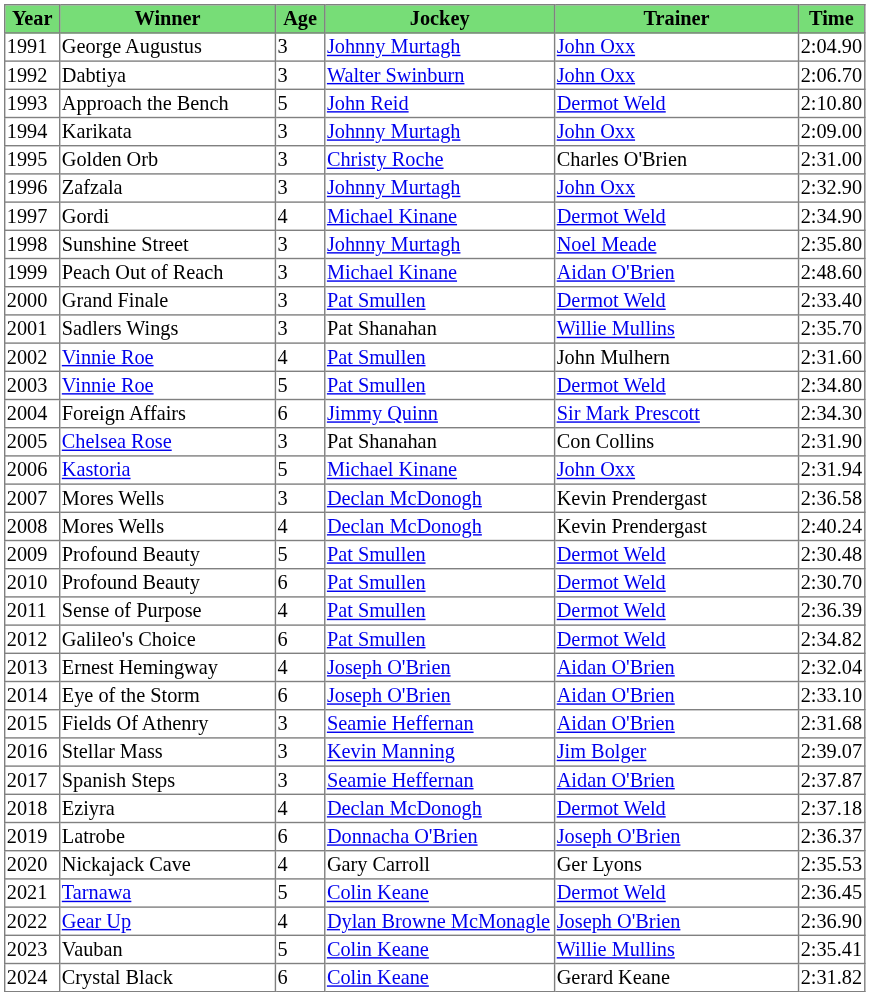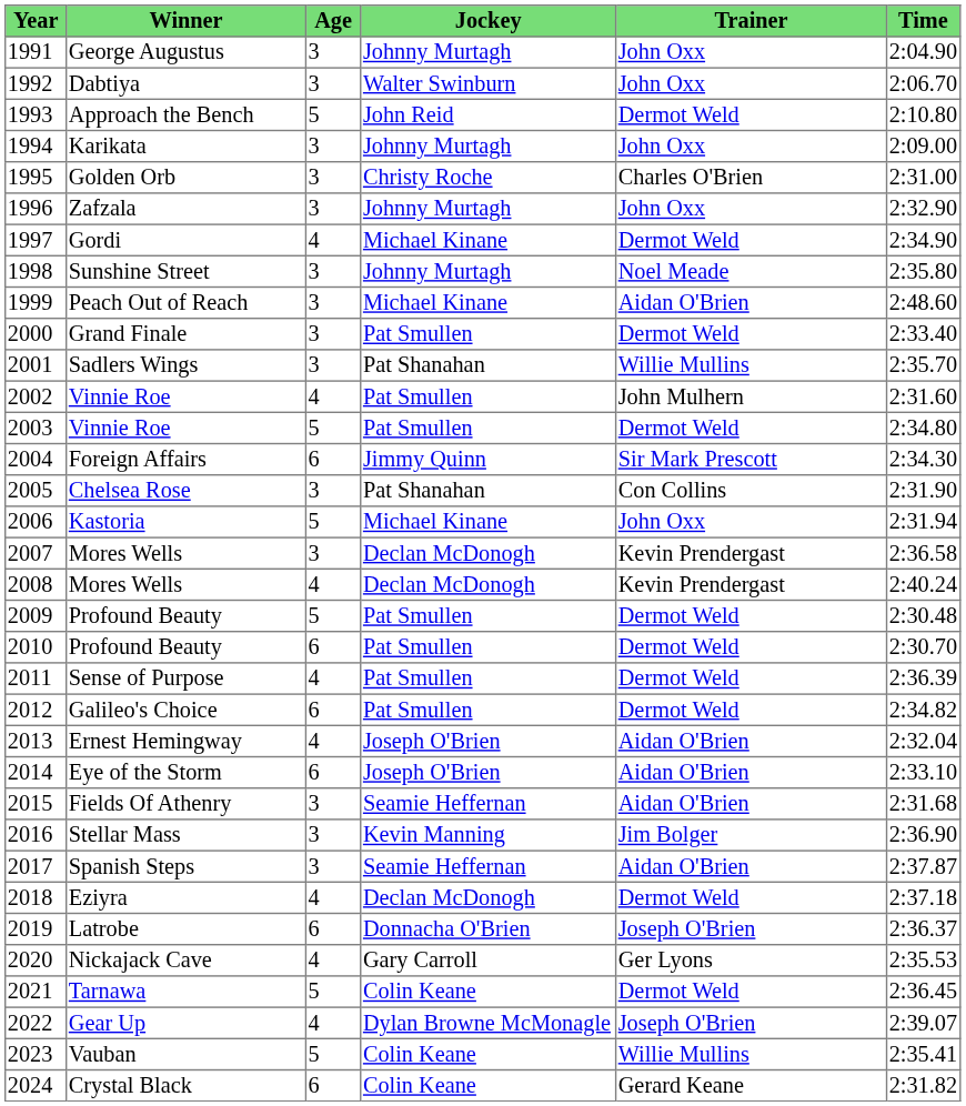 <table class = "sortable" | border="1" style="border-collapse: collapse; font-size:90%">
 <tr bgcolor="#77dd77" align="center">
 <th width="36px"><strong>Year</strong><br></th>
 <th width="150px"><strong>Winner</strong><br></th>
 <th width="32px"><strong>Age</strong><br></th>
 <th width="160px"><strong>Jockey</strong><br></th>
 <th width="170px"><strong>Trainer</strong><br></th>
 <th><strong>Time</strong><br></th>
 </tr>
 <tr>
 <td>1991</td>
 <td>George Augustus</td>
 <td>3</td>
 <td><a href='#'>Johnny Murtagh</a></td>
 <td><a href='#'>John Oxx</a></td>
 <td>2:04.90</td>
 </tr>
 <tr>
 <td>1992</td>
 <td>Dabtiya</td>
 <td>3</td>
 <td><a href='#'>Walter Swinburn</a></td>
 <td><a href='#'>John Oxx</a></td>
 <td>2:06.70</td>
 </tr>
 <tr>
 <td>1993</td>
 <td>Approach the Bench</td>
 <td>5</td>
 <td><a href='#'>John Reid</a></td>
 <td><a href='#'>Dermot Weld</a></td>
 <td>2:10.80</td>
 </tr>
 <tr>
 <td>1994</td>
 <td>Karikata</td>
 <td>3</td>
 <td><a href='#'>Johnny Murtagh</a></td>
 <td><a href='#'>John Oxx</a></td>
 <td>2:09.00</td>
 </tr>
 <tr>
 <td>1995</td>
 <td>Golden Orb</td>
 <td>3</td>
 <td><a href='#'>Christy Roche</a></td>
 <td>Charles O'Brien</td>
 <td>2:31.00</td>
 </tr>
 <tr>
 <td>1996</td>
 <td>Zafzala</td>
 <td>3</td>
 <td><a href='#'>Johnny Murtagh</a></td>
 <td><a href='#'>John Oxx</a></td>
 <td>2:32.90</td>
 </tr>
 <tr>
 <td>1997</td>
 <td>Gordi</td>
 <td>4</td>
 <td><a href='#'>Michael Kinane</a></td>
 <td><a href='#'>Dermot Weld</a></td>
 <td>2:34.90</td>
 </tr>
 <tr>
 <td>1998</td>
 <td>Sunshine Street</td>
 <td>3</td>
 <td><a href='#'>Johnny Murtagh</a></td>
 <td><a href='#'>Noel Meade</a></td>
 <td>2:35.80</td>
 </tr>
 <tr>
 <td>1999</td>
 <td>Peach Out of Reach</td>
 <td>3</td>
 <td><a href='#'>Michael Kinane</a></td>
 <td><a href='#'>Aidan O'Brien</a></td>
 <td>2:48.60</td>
 </tr>
 <tr>
 <td>2000</td>
 <td>Grand Finale</td>
 <td>3</td>
 <td><a href='#'>Pat Smullen</a></td>
 <td><a href='#'>Dermot Weld</a></td>
 <td>2:33.40</td>
 </tr>
 <tr>
 <td>2001</td>
 <td>Sadlers Wings</td>
 <td>3</td>
 <td>Pat Shanahan</td>
 <td><a href='#'>Willie Mullins</a></td>
 <td>2:35.70</td>
 </tr>
 <tr>
 <td>2002</td>
 <td><a href='#'>Vinnie Roe</a></td>
 <td>4</td>
 <td><a href='#'>Pat Smullen</a></td>
 <td>John Mulhern</td>
 <td>2:31.60</td>
 </tr>
 <tr>
 <td>2003</td>
 <td><a href='#'>Vinnie Roe</a></td>
 <td>5</td>
 <td><a href='#'>Pat Smullen</a></td>
 <td><a href='#'>Dermot Weld</a></td>
 <td>2:34.80</td>
 </tr>
 <tr>
 <td>2004</td>
 <td>Foreign Affairs</td>
 <td>6</td>
 <td><a href='#'>Jimmy Quinn</a></td>
 <td><a href='#'>Sir Mark Prescott</a></td>
 <td>2:34.30</td>
 </tr>
 <tr>
 <td>2005</td>
 <td><a href='#'>Chelsea Rose</a></td>
 <td>3</td>
 <td>Pat Shanahan</td>
 <td>Con Collins</td>
 <td>2:31.90</td>
 </tr>
 <tr>
 <td>2006</td>
 <td><a href='#'>Kastoria</a></td>
 <td>5</td>
 <td><a href='#'>Michael Kinane</a></td>
 <td><a href='#'>John Oxx</a></td>
 <td>2:31.94</td>
 </tr>
 <tr>
 <td>2007</td>
 <td>Mores Wells</td>
 <td>3</td>
 <td><a href='#'>Declan McDonogh</a></td>
 <td>Kevin Prendergast</td>
 <td>2:36.58</td>
 </tr>
 <tr>
 <td>2008</td>
 <td>Mores Wells</td>
 <td>4</td>
 <td><a href='#'>Declan McDonogh</a></td>
 <td>Kevin Prendergast</td>
 <td>2:40.24</td>
 </tr>
 <tr>
 <td>2009</td>
 <td>Profound Beauty</td>
 <td>5</td>
 <td><a href='#'>Pat Smullen</a></td>
 <td><a href='#'>Dermot Weld</a></td>
 <td>2:30.48</td>
 </tr>
 <tr>
 <td>2010</td>
 <td>Profound Beauty</td>
 <td>6</td>
 <td><a href='#'>Pat Smullen</a></td>
 <td><a href='#'>Dermot Weld</a></td>
 <td>2:30.70</td>
 </tr>
 <tr>
 <td>2011</td>
 <td>Sense of Purpose</td>
 <td>4</td>
 <td><a href='#'>Pat Smullen</a></td>
 <td><a href='#'>Dermot Weld</a></td>
 <td>2:36.39</td>
 </tr>
 <tr>
 <td>2012</td>
 <td>Galileo's Choice</td>
 <td>6</td>
 <td><a href='#'>Pat Smullen</a></td>
 <td><a href='#'>Dermot Weld</a></td>
 <td>2:34.82</td>
 </tr>
 <tr>
 <td>2013</td>
 <td>Ernest Hemingway</td>
 <td>4</td>
 <td><a href='#'>Joseph O'Brien</a></td>
 <td><a href='#'>Aidan O'Brien</a></td>
 <td>2:32.04</td>
 </tr>
 <tr>
 <td>2014</td>
 <td>Eye of the Storm</td>
 <td>6</td>
 <td><a href='#'>Joseph O'Brien</a></td>
 <td><a href='#'>Aidan O'Brien</a></td>
 <td>2:33.10</td>
 </tr>
 <tr>
 <td>2015</td>
 <td>Fields Of Athenry</td>
 <td>3</td>
 <td><a href='#'>Seamie Heffernan</a></td>
 <td><a href='#'>Aidan O'Brien</a></td>
 <td>2:31.68</td>
 </tr>
 <tr>
 <td>2016</td>
 <td>Stellar Mass</td>
 <td>3</td>
 <td><a href='#'>Kevin Manning</a></td>
 <td><a href='#'>Jim Bolger</a></td>
-<td>2:39.07</td>
+<td>2:36.90</td>
 </tr>
 <tr>
 <td>2017</td>
 <td>Spanish Steps</td>
 <td>3</td>
 <td><a href='#'>Seamie Heffernan</a></td>
 <td><a href='#'>Aidan O'Brien</a></td>
 <td>2:37.87</td>
 </tr>
 <tr>
 <td>2018</td>
 <td>Eziyra</td>
 <td>4</td>
 <td><a href='#'>Declan McDonogh</a></td>
 <td><a href='#'>Dermot Weld</a></td>
 <td>2:37.18</td>
 </tr>
 <tr>
 <td>2019</td>
 <td>Latrobe</td>
 <td>6</td>
 <td><a href='#'>Donnacha O'Brien</a></td>
 <td><a href='#'>Joseph O'Brien</a></td>
 <td>2:36.37</td>
 </tr>
 <tr>
 <td>2020</td>
 <td>Nickajack Cave</td>
 <td>4</td>
 <td>Gary Carroll</td>
 <td>Ger Lyons</td>
 <td>2:35.53</td>
 </tr>
 <tr>
 <td>2021</td>
 <td><a href='#'>Tarnawa</a></td>
 <td>5</td>
 <td><a href='#'>Colin Keane</a></td>
 <td><a href='#'>Dermot Weld</a></td>
 <td>2:36.45</td>
 </tr>
 <tr>
 <td>2022</td>
 <td><a href='#'>Gear Up</a></td>
 <td>4</td>
 <td><a href='#'>Dylan Browne McMonagle</a></td>
 <td><a href='#'>Joseph O'Brien</a></td>
-<td>2:36.90</td>
+<td>2:39.07</td>
 </tr>
 <tr>
 <td>2023</td>
 <td>Vauban</td>
 <td>5</td>
 <td><a href='#'>Colin Keane</a></td>
 <td><a href='#'>Willie Mullins</a></td>
 <td>2:35.41</td>
 </tr>
 <tr>
 <td>2024</td>
 <td>Crystal Black</td>
 <td>6</td>
 <td><a href='#'>Colin Keane</a></td>
 <td>Gerard Keane</td>
 <td>2:31.82</td>
 </tr>
 </table>
